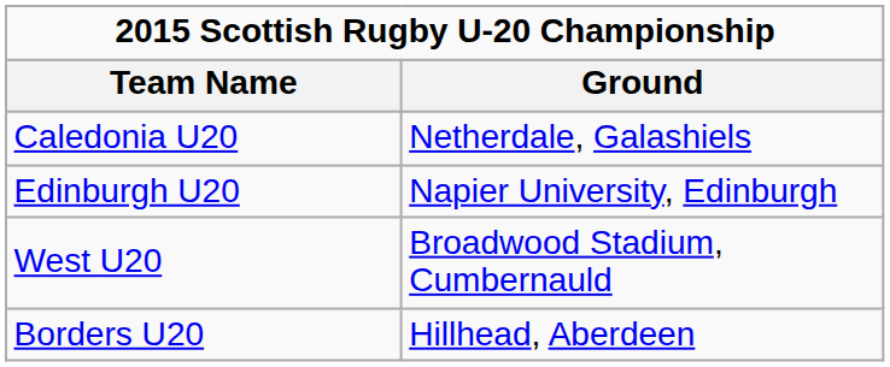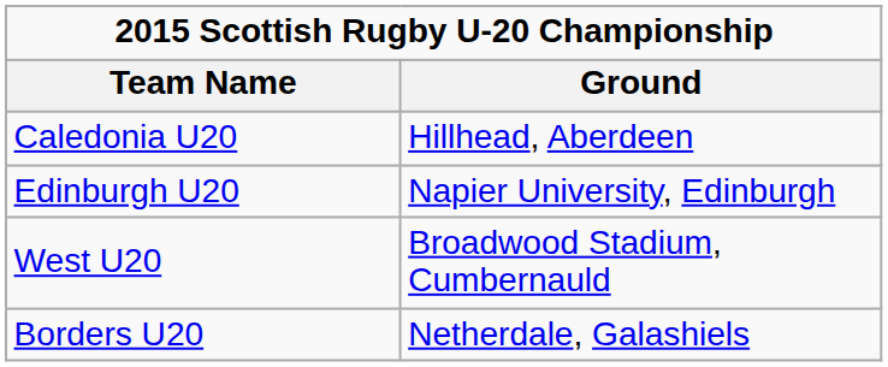 <table class="wikitable" style="text-align:left; line-height:110%; font-size:90%; width:60%;">
 <tr>
 <td colspan=4 align=center><strong>2015 Scottish Rugby U-20 Championship</strong></td>
 </tr>
 <tr>
 <th width="45%">Team Name</th>
 <th width="55%">Ground</th>
 </tr>
 <tr>
 <td><a href='#'>Caledonia U20</a></td>
-<td><a href='#'>Netherdale</a>, <a href='#'>Galashiels</a></td>
+<td><a href='#'>Hillhead</a>, <a href='#'>Aberdeen</a></td>
 </tr>
 <tr>
 <td><a href='#'>Edinburgh U20</a></td>
 <td><a href='#'>Napier University</a>, <a href='#'>Edinburgh</a></td>
 </tr>
 <tr>
 <td><a href='#'>West U20</a></td>
 <td><a href='#'>Broadwood Stadium</a>, <a href='#'>Cumbernauld</a></td>
 </tr>
 <tr>
 <td><a href='#'>Borders U20</a></td>
-<td><a href='#'>Hillhead</a>, <a href='#'>Aberdeen</a></td>
+<td><a href='#'>Netherdale</a>, <a href='#'>Galashiels</a></td>
 </tr>
 </table>
